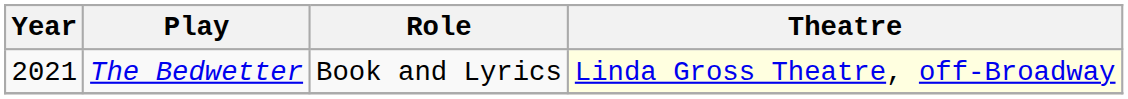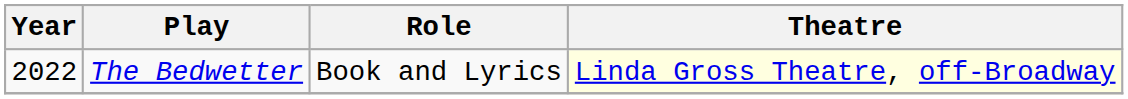 <table class="wikitable unsortable">
 <tr>
 <th>Year</th>
 <th>Play</th>
 <th>Role</th>
 <th>Theatre</th>
 </tr>
 <tr>
-<td>2021</td>
+<td>2022</td>
 <td><em><a href='#'>The Bedwetter</a></em></td>
 <td>Book and Lyrics</td>
 <td style="background: lightyellow;"><a href='#'>Linda Gross Theatre</a>, <a href='#'>off-Broadway</a></td>
 </tr>
 <tr>
 </tr>
 </table>
